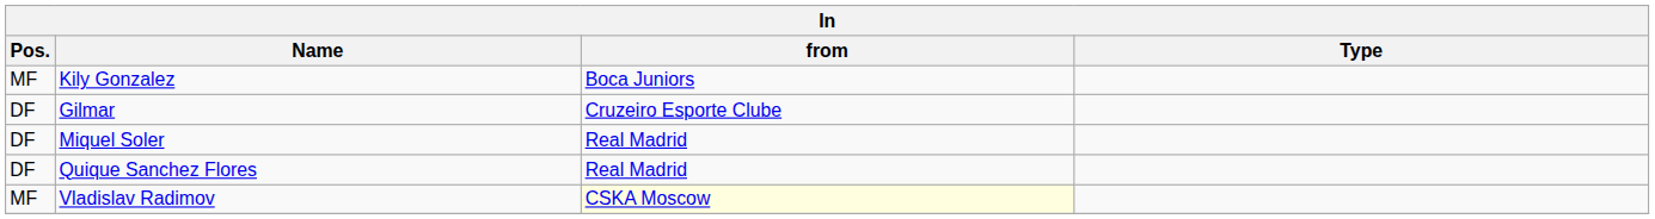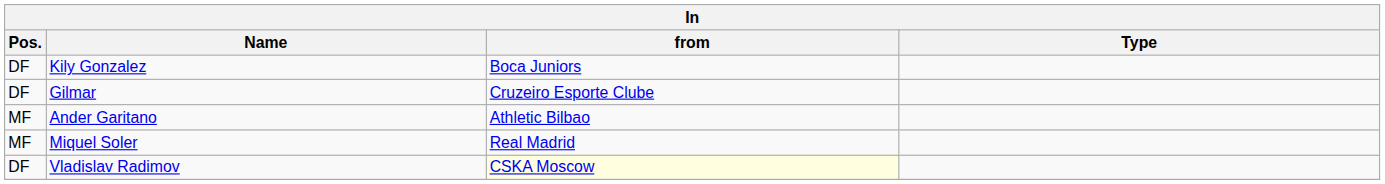 <table class="wikitable" style="font-size:90%;width:99%;">
 <tr>
 <th colspan="4">In</th>
 </tr>
 <tr>
 <th width=3%>Pos.</th>
 <th width=32%>Name</th>
 <th width=30%>from</th>
 <th width=35%>Type</th>
 </tr>
 <tr>
-<td>MF</td>
+<td>DF</td>
 <td><a href='#'> Kily Gonzalez</a></td>
 <td><a href='#'>Boca Juniors</a></td>
 <td></td>
 </tr>
 <tr>
 <td>DF</td>
 <td><a href='#'>Gilmar</a></td>
 <td><a href='#'>Cruzeiro Esporte Clube</a></td>
 <td></td>
 </tr>
 <tr>
-<td>DF</td>
+<td>MF</td>
+<td><a href='#'>Ander Garitano</a></td>
+<td><a href='#'>Athletic Bilbao</a></td>
+<td></td>
+</tr>
+<tr>
+<td>MF</td>
 <td><a href='#'>Miquel Soler</a></td>
 <td><a href='#'>Real Madrid</a></td>
 <td></td>
 </tr>
 <tr>
 <td>DF</td>
-<td><a href='#'>Quique Sanchez Flores</a></td>
-<td><a href='#'>Real Madrid</a></td>
-<td></td>
-</tr>
-<tr>
-<td>MF</td>
 <td><a href='#'>Vladislav Radimov</a></td>
 <td style="background: lightyellow;"><a href='#'>CSKA Moscow</a></td>
 <td></td>
 </tr>
 <tr>
 </tr>
 </table>
